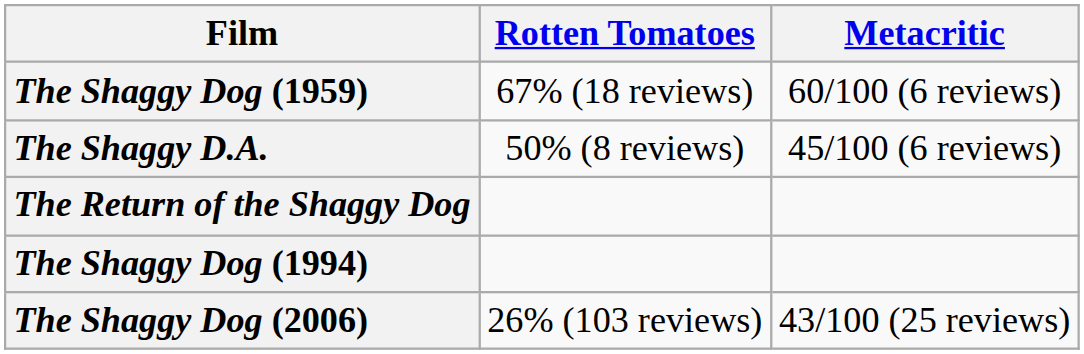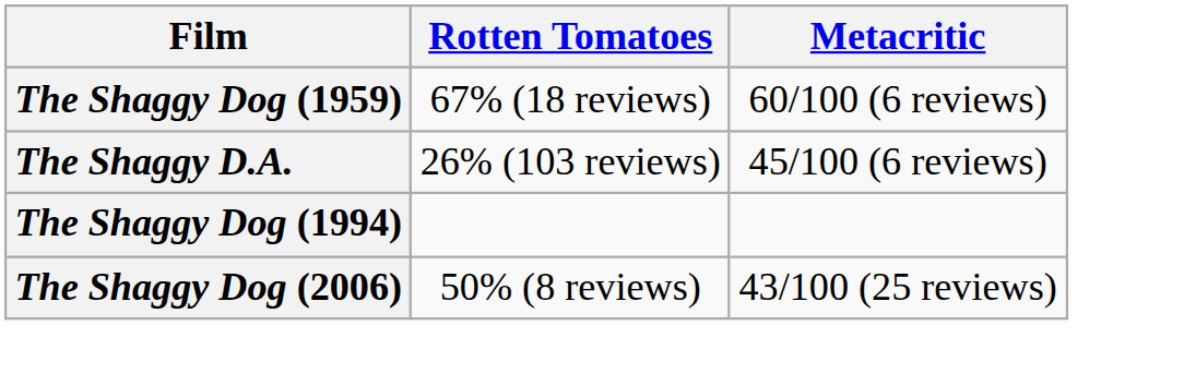 <table class="wikitable" border="1" style="text-align: center;">
 <tr>
 <th>Film</th>
 <th><a href='#'>Rotten Tomatoes</a></th>
 <th><a href='#'>Metacritic</a></th>
 </tr>
 <tr>
 <th style="text-align: left;"><em>The Shaggy Dog</em> (1959)</th>
 <td>67% (18 reviews)</td>
 <td>60/100 (6 reviews)</td>
 </tr>
 <tr>
 <th style="text-align: left;"><em>The Shaggy D.A.</em></th>
-<td>50% (8 reviews)</td>
+<td>26% (103 reviews)</td>
 <td>45/100 (6 reviews)</td>
-</tr>
-<tr>
-<th style="text-align: left;"><em>The Return of the Shaggy Dog</em></th>
-<td></td>
-<td></td>
 </tr>
 <tr>
 <th style="text-align: left;"><em>The Shaggy Dog</em> (1994)</th>
 <td></td>
 <td></td>
 </tr>
 <tr>
 <th style="text-align: left;"><em>The Shaggy Dog</em> (2006)</th>
-<td>26% (103 reviews)</td>
+<td>50% (8 reviews)</td>
 <td>43/100 (25 reviews)</td>
 </tr>
 </table>
